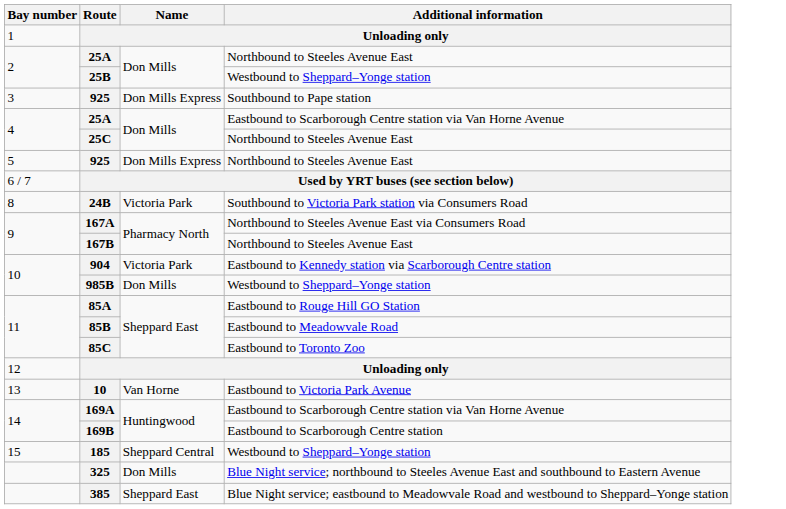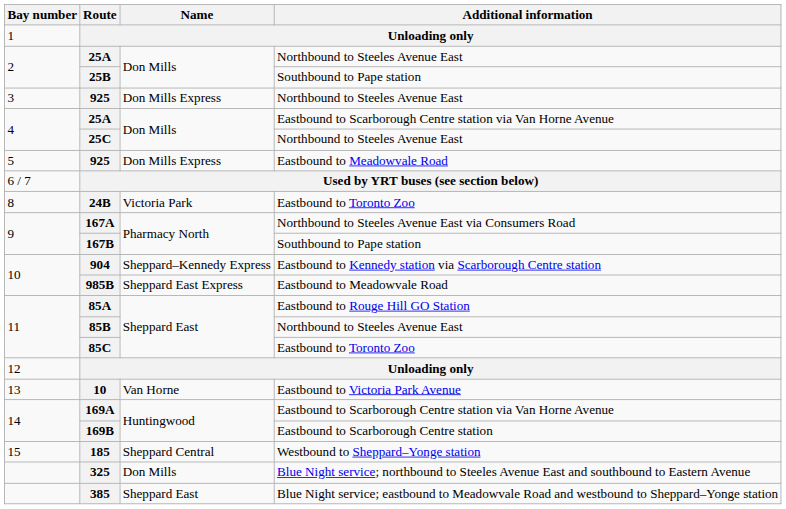 <table class="wikitable">
 <tr>
 <th>Bay number</th>
 <th>Route</th>
 <th>Name</th>
 <th>Additional information</th>
 </tr>
 <tr>
 <td>1</td>
 <th colspan="3">Unloading only</th>
 </tr>
 <tr>
 <td rowspan="2">2</td>
 <th>25A</th>
 <td rowspan="2">Don Mills</td>
 <td>Northbound to Steeles Avenue East<br></td>
 </tr>
 <tr>
 <th>25B</th>
-<td>Westbound to <a href='#'>Sheppard–Yonge station</a></td>
+<td>Southbound to Pape station</td>
 </tr>
 <tr>
 <td>3</td>
 <th>925</th>
 <td>Don Mills Express</td>
-<td>Southbound to Pape station</td>
+<td>Northbound to Steeles Avenue East<br></td>
 </tr>
 <tr>
 <td rowspan="2">4</td>
 <th>25A</th>
 <td rowspan="2">Don Mills</td>
 <td>Eastbound to Scarborough Centre station via Van Horne Avenue</td>
 </tr>
 <tr>
 <th>25C</th>
 <td>Northbound to Steeles Avenue East</td>
 </tr>
 <tr>
 <td>5</td>
 <th>925</th>
 <td>Don Mills Express</td>
-<td>Northbound to Steeles Avenue East</td>
+<td>Eastbound to <a href='#'>Meadowvale Road</a></td>
 </tr>
 <tr>
 <td>6 / 7</td>
 <th colspan="3">Used by YRT buses (see section below)</th>
 </tr>
 <tr>
 <td>8</td>
 <th>24B</th>
 <td>Victoria Park</td>
-<td>Southbound to <a href='#'>Victoria Park station</a> via Consumers Road<br></td>
+<td>Eastbound to <a href='#'>Toronto Zoo</a></td>
 </tr>
 <tr>
 <td rowspan="2">9</td>
 <th>167A</th>
 <td rowspan="2">Pharmacy North</td>
 <td>Northbound to Steeles Avenue East via Consumers Road</td>
 </tr>
 <tr>
 <th>167B</th>
-<td>Northbound to Steeles Avenue East<br></td>
+<td>Southbound to Pape station</td>
 </tr>
 <tr>
 <td rowspan="2">10</td>
 <th>904</th>
-<td>Victoria Park</td>
+<td>Sheppard–Kennedy Express</td>
 <td>Eastbound to <a href='#'>Kennedy station</a> via <a href='#'>Scarborough Centre station</a></td>
 </tr>
 <tr>
 <th>985B</th>
-<td>Don Mills</td>
-<td>Westbound to <a href='#'>Sheppard–Yonge station</a></td>
+<td>Sheppard East Express</td>
+<td>Eastbound to Meadowvale Road<br></td>
 </tr>
 <tr>
 <td rowspan="3">11</td>
 <th>85A</th>
 <td rowspan="3">Sheppard East</td>
 <td>Eastbound to <a href='#'>Rouge Hill GO Station</a></td>
 </tr>
 <tr>
 <th>85B</th>
-<td>Eastbound to <a href='#'>Meadowvale Road</a></td>
+<td>Northbound to Steeles Avenue East</td>
 </tr>
 <tr>
 <th>85C</th>
 <td>Eastbound to <a href='#'>Toronto Zoo</a></td>
 </tr>
 <tr>
 <td>12</td>
 <th colspan="3">Unloading only</th>
 </tr>
 <tr>
 <td>13</td>
 <th>10</th>
 <td>Van Horne</td>
 <td>Eastbound to <a href='#'>Victoria Park Avenue</a><br></td>
 </tr>
 <tr>
 <td rowspan="2">14</td>
 <th>169A</th>
 <td rowspan="2">Huntingwood</td>
 <td>Eastbound to Scarborough Centre station via Van Horne Avenue</td>
 </tr>
 <tr>
 <th>169B</th>
 <td>Eastbound to Scarborough Centre station<br></td>
 </tr>
 <tr>
 <td>15</td>
 <th>185</th>
 <td>Sheppard Central</td>
 <td>Westbound to <a href='#'>Sheppard–Yonge station</a></td>
 </tr>
 <tr>
 <td></td>
 <th>325</th>
 <td>Don Mills</td>
 <td><a href='#'>Blue Night service</a>; northbound to Steeles Avenue East and southbound to Eastern Avenue<br></td>
 </tr>
 <tr>
 <td></td>
 <th>385</th>
 <td>Sheppard East</td>
 <td>Blue Night service; eastbound to Meadowvale Road and westbound to Sheppard–Yonge station<br></td>
 </tr>
 </table>
